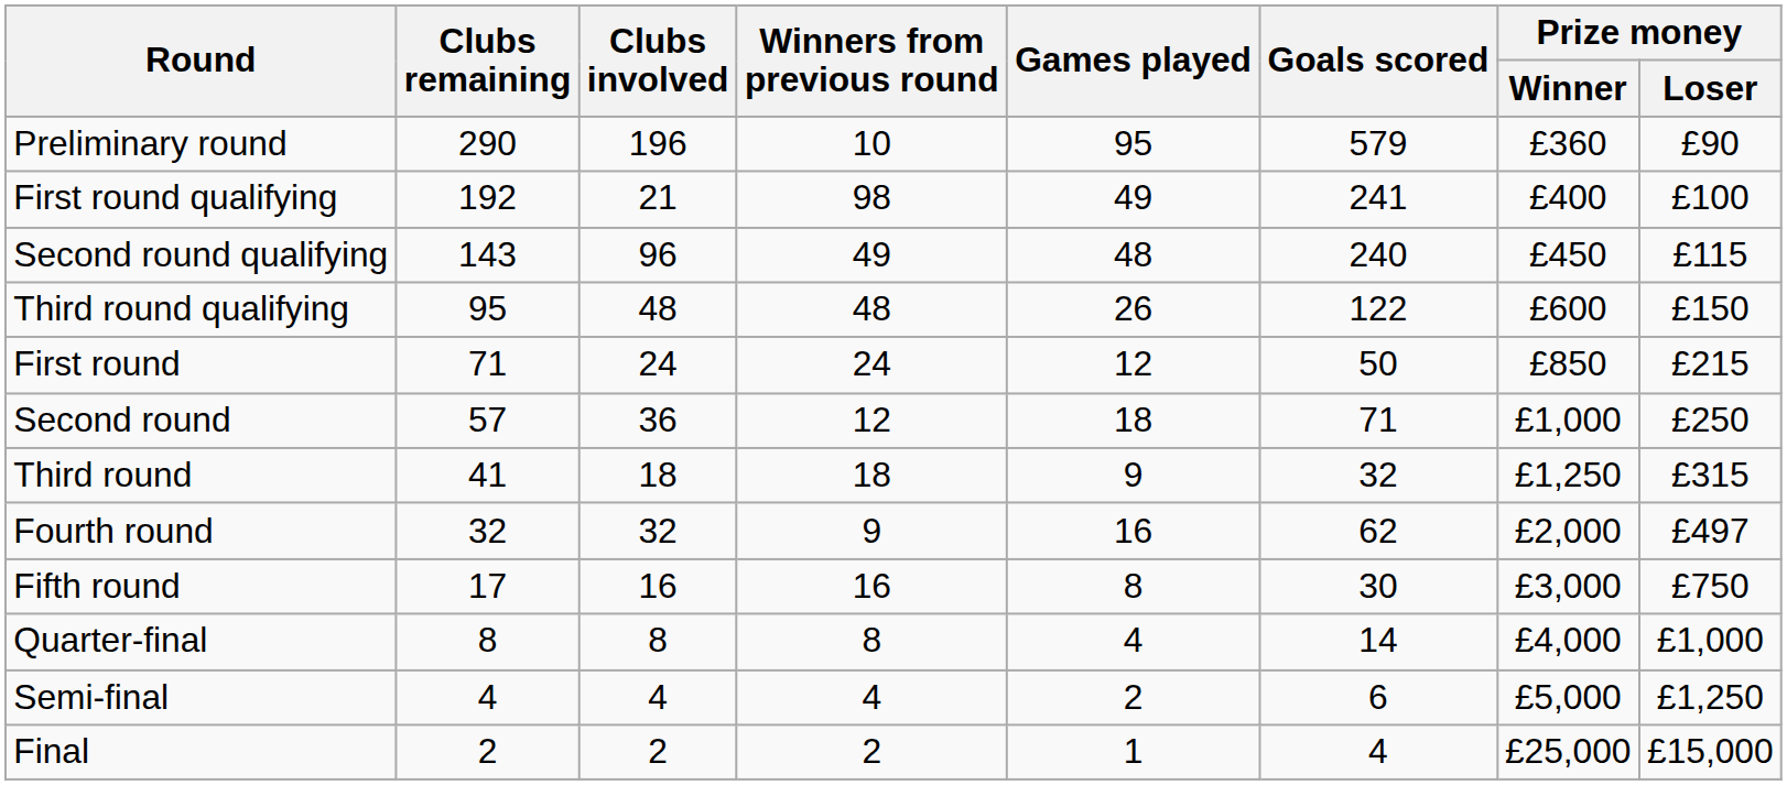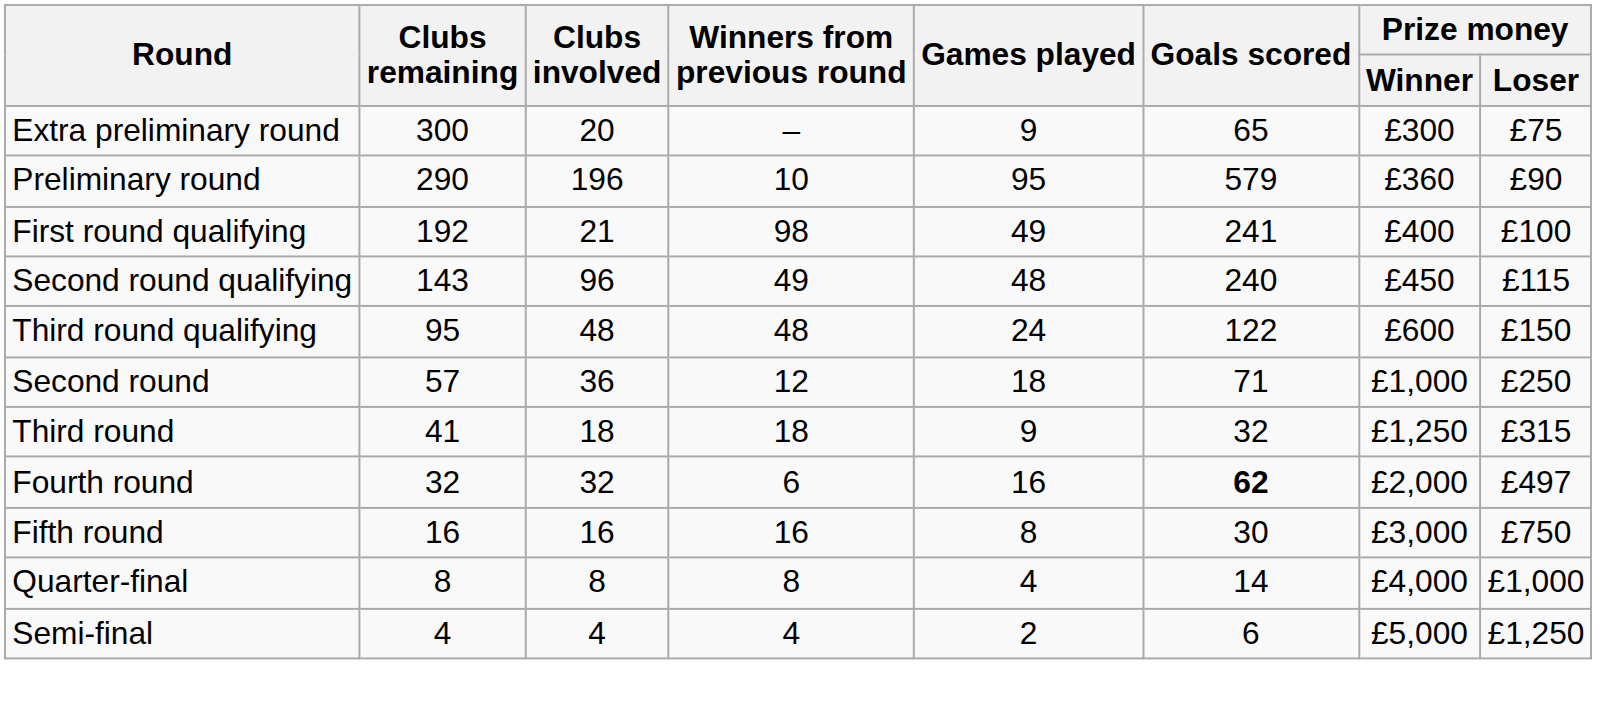 <table class="wikitable" style="text-align:center;">
 <tr>
 <th rowspan = 2>Round</th>
 <th rowspan = 2>Clubs<br>remaining</th>
 <th rowspan = 2>Clubs<br>involved</th>
 <th rowspan = 2>Winners from<br>previous round</th>
 <th rowspan = 2>Games played</th>
 <th rowspan = 2>Goals scored</th>
 <th colspan = 2>Prize money</th>
 </tr>
 <tr>
 <th>Winner</th>
 <th>Loser</th>
+</tr>
+<tr>
+<td style="text-align:left;">Extra preliminary round</td>
+<td>300</td>
+<td>20</td>
+<td>–</td>
+<td>9</td>
+<td>65</td>
+<td>£300</td>
+<td>£75</td>
 </tr>
 <tr>
 <td style="text-align:left;">Preliminary round</td>
 <td>290</td>
 <td>196</td>
 <td>10</td>
 <td>95</td>
 <td>579</td>
 <td>£360</td>
 <td>£90</td>
 </tr>
 <tr>
 <td style="text-align:left;">First round qualifying</td>
 <td>192</td>
 <td>21</td>
 <td>98</td>
 <td>49</td>
 <td>241</td>
 <td>£400</td>
 <td>£100</td>
 </tr>
 <tr>
 <td style="text-align:left;">Second round qualifying</td>
 <td>143</td>
 <td>96</td>
 <td>49</td>
 <td>48</td>
 <td>240</td>
 <td>£450</td>
 <td>£115</td>
 </tr>
 <tr>
 <td style="text-align:left;">Third round qualifying</td>
 <td>95</td>
 <td>48</td>
 <td>48</td>
-<td>26</td>
+<td>24</td>
 <td>122</td>
 <td>£600</td>
 <td>£150</td>
-</tr>
-<tr>
-<td style="text-align:left;">First round</td>
-<td>71</td>
-<td>24</td>
-<td>24</td>
-<td>12</td>
-<td>50</td>
-<td>£850</td>
-<td>£215</td>
 </tr>
 <tr>
 <td style="text-align:left;">Second round</td>
 <td>57</td>
 <td>36</td>
 <td>12</td>
 <td>18</td>
 <td>71</td>
 <td>£1,000</td>
 <td>£250</td>
 </tr>
 <tr>
 <td style="text-align:left;">Third round</td>
 <td>41</td>
 <td>18</td>
 <td>18</td>
 <td>9</td>
 <td>32</td>
 <td>£1,250</td>
 <td>£315</td>
 </tr>
 <tr>
 <td style="text-align:left;">Fourth round</td>
 <td>32</td>
 <td>32</td>
-<td>9</td>
+<td>6</td>
 <td>16</td>
-<td>62</td>
+<td><strong>62</strong></td>
 <td>£2,000</td>
 <td>£497</td>
 </tr>
 <tr>
 <td style="text-align:left;">Fifth round</td>
-<td>17</td>
+<td>16</td>
 <td>16</td>
 <td>16</td>
 <td>8</td>
 <td>30</td>
 <td>£3,000</td>
 <td>£750</td>
 </tr>
 <tr>
 <td style="text-align:left;">Quarter-final</td>
 <td>8</td>
 <td>8</td>
 <td>8</td>
 <td>4</td>
 <td>14</td>
 <td>£4,000</td>
 <td>£1,000</td>
 </tr>
 <tr>
 <td style="text-align:left;">Semi-final</td>
 <td>4</td>
 <td>4</td>
 <td>4</td>
 <td>2</td>
 <td>6</td>
 <td>£5,000</td>
 <td>£1,250</td>
 </tr>
-<tr>
-<td style="text-align:left;">Final</td>
-<td>2</td>
-<td>2</td>
-<td>2</td>
-<td>1</td>
-<td>4</td>
-<td>£25,000</td>
-<td>£15,000</td>
-</tr>
 </table>
